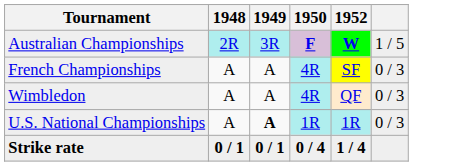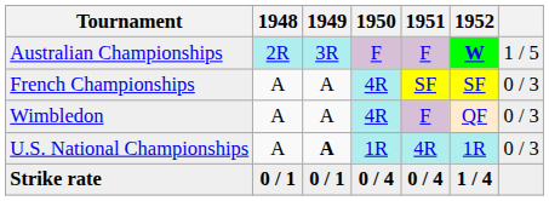 <table class=wikitable style=text-align:center>
 <tr>
 <th>Tournament</th>
 <th>1948</th>
 <th>1949</th>
 <th>1950</th>
+<th>1951</th>
 <th>1952</th>
 <th></th>
 </tr>
 <tr>
 <td align=left bgcolor=#efefef><a href='#'>Australian Championships</a></td>
 <td bgcolor=afeeee><a href='#'>2R</a></td>
 <td bgcolor=afeeee><a href='#'>3R</a></td>
-<td bgcolor=thistle><strong><a href='#'>F</a></strong></td>
+<td bgcolor=thistle><a href='#'>F</a></td>
+<td bgcolor=thistle><a href='#'>F</a></td>
 <td bgcolor=lime><a href='#'><strong>W</strong></a></td>
 <td bgcolor=#efefef>1 / 5</td>
 </tr>
 <tr>
 <td align=left bgcolor=#efefef><a href='#'>French Championships</a></td>
 <td>A</td>
 <td>A</td>
 <td bgcolor=afeeee><a href='#'>4R</a></td>
 <td bgcolor=yellow><a href='#'>SF</a></td>
+<td bgcolor=yellow><a href='#'>SF</a></td>
 <td bgcolor=#efefef>0 / 3</td>
 </tr>
 <tr>
 <td align=left bgcolor=#efefef><a href='#'>Wimbledon</a></td>
 <td>A</td>
 <td>A</td>
 <td bgcolor=afeeee><a href='#'>4R</a></td>
+<td bgcolor=thistle><a href='#'>F</a></td>
 <td bgcolor=ffebcd><a href='#'>QF</a></td>
 <td bgcolor=#efefef>0 / 3</td>
 </tr>
 <tr>
 <td align=left bgcolor=#efefef><a href='#'>U.S. National Championships</a></td>
 <td>A</td>
 <td><strong>A</strong></td>
 <td bgcolor=afeeee><a href='#'>1R</a></td>
+<td bgcolor=afeeee><a href='#'>4R</a></td>
 <td bgcolor=afeeee><a href='#'>1R</a></td>
 <td bgcolor=#efefef>0 / 3</td>
 </tr>
 <tr style="font-weight:bold; background:#efefef;">
 <td style=text-align:left>Strike rate</td>
 <td>0 / 1</td>
 <td>0 / 1</td>
 <td>0 / 4</td>
+<td>0 / 4</td>
 <td>1 / 4</td>
 <td></td>
 </tr>
 </table>
